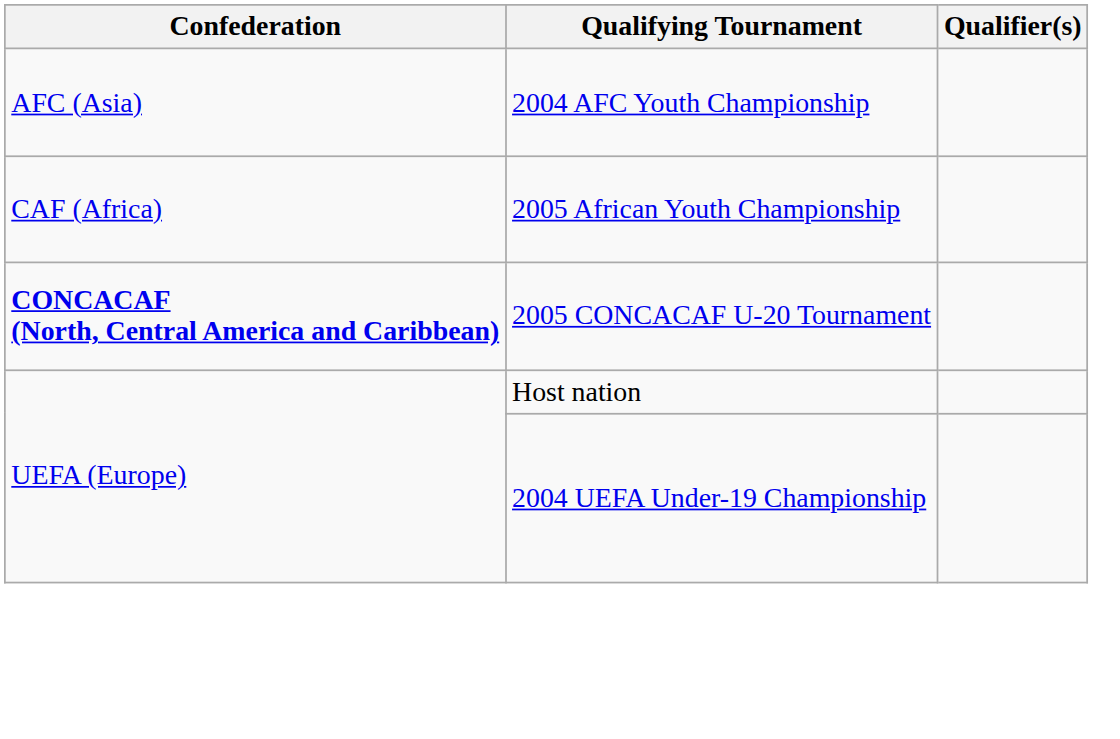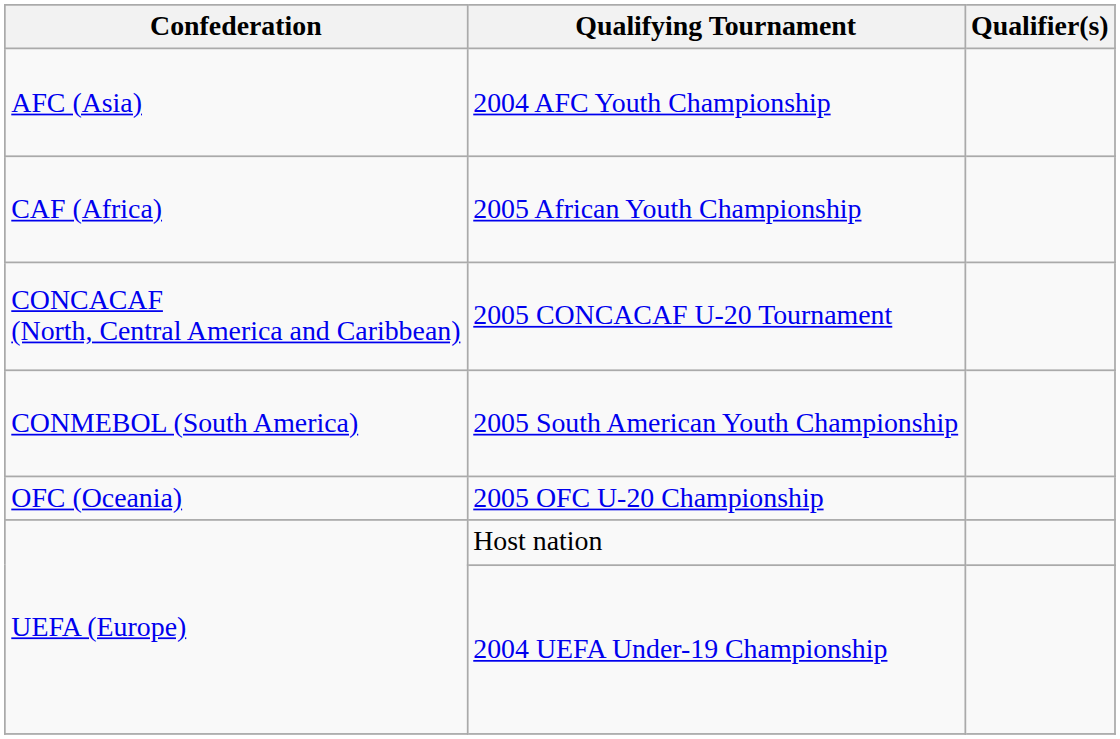 <table class=wikitable>
 <tr>
 <th>Confederation</th>
 <th>Qualifying Tournament</th>
 <th>Qualifier(s)</th>
 </tr>
 <tr>
 <td><a href='#'>AFC (Asia)</a></td>
 <td><a href='#'>2004 AFC Youth Championship</a></td>
 <td><br><br><br></td>
 </tr>
 <tr>
 <td><a href='#'>CAF (Africa)</a></td>
 <td><a href='#'>2005 African Youth Championship</a></td>
 <td><br><br><br></td>
 </tr>
 <tr>
-<td><strong><a href='#'>CONCACAF <br> (North, Central America and Caribbean)</a></strong></td>
+<td><a href='#'>CONCACAF <br> (North, Central America and Caribbean)</a></td>
 <td><a href='#'>2005 CONCACAF U-20 Tournament</a></td>
 <td><br><br><br></td>
+</tr>
+<tr>
+<td><a href='#'>CONMEBOL (South America)</a></td>
+<td><a href='#'>2005 South American Youth Championship</a></td>
+<td><br><br><br></td>
+</tr>
+<tr>
+<td><a href='#'>OFC (Oceania)</a></td>
+<td><a href='#'>2005 OFC U-20 Championship</a></td>
+<td></td>
 </tr>
 <tr>
 <td rowspan=2><a href='#'>UEFA (Europe)</a></td>
 <td>Host nation</td>
 <td></td>
 </tr>
 <tr>
 <td><a href='#'>2004 UEFA Under-19 Championship</a></td>
 <td><br><br><br><br><br></td>
 </tr>
 </table>
